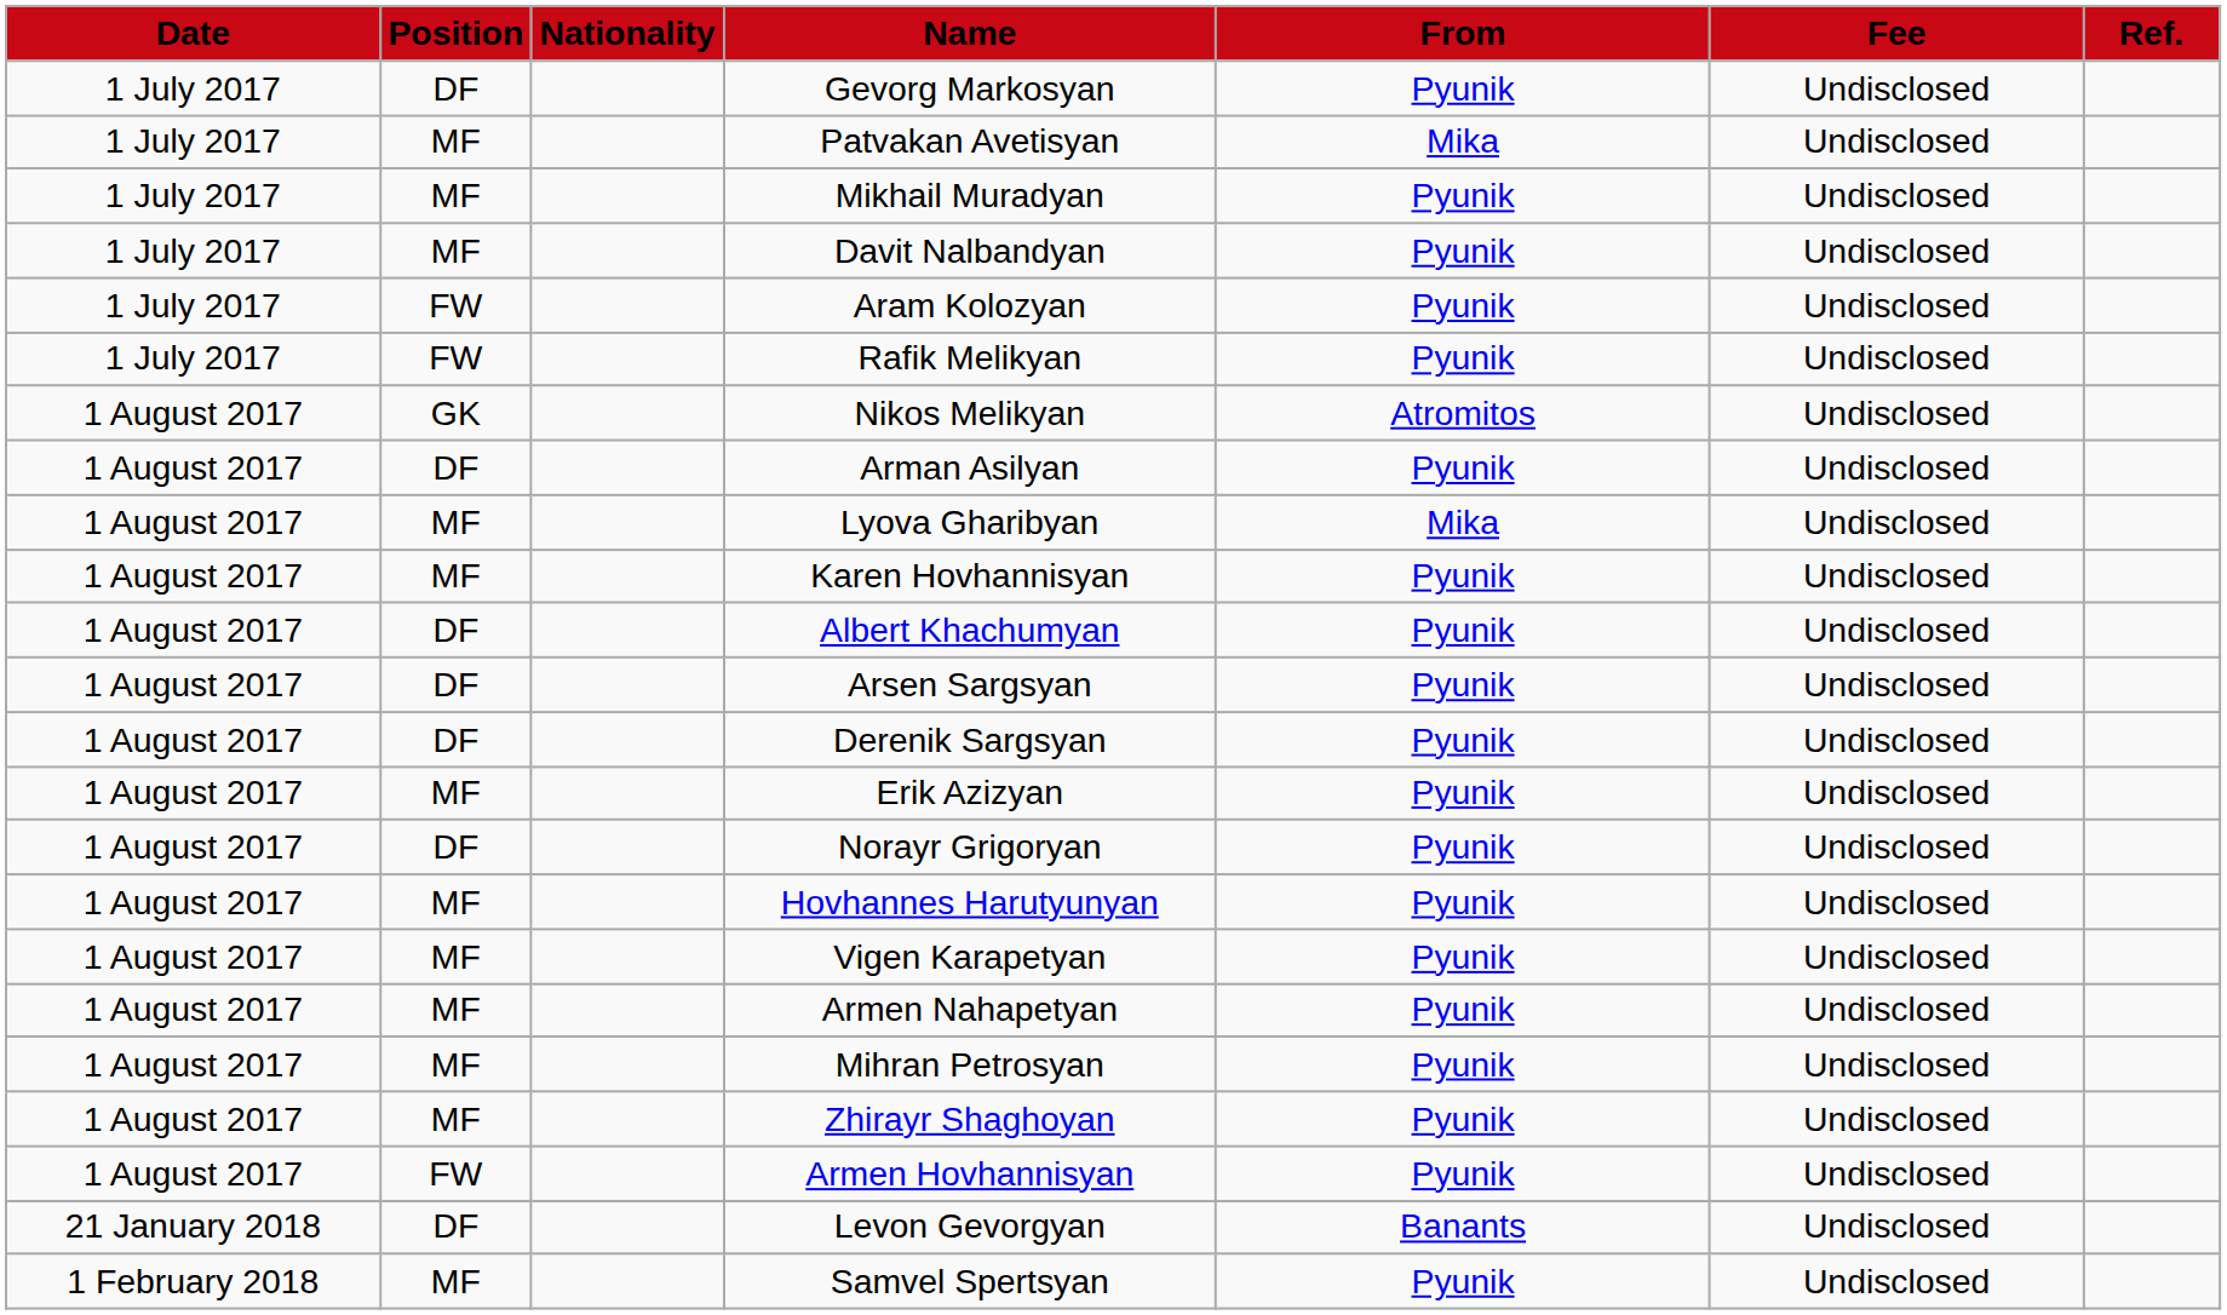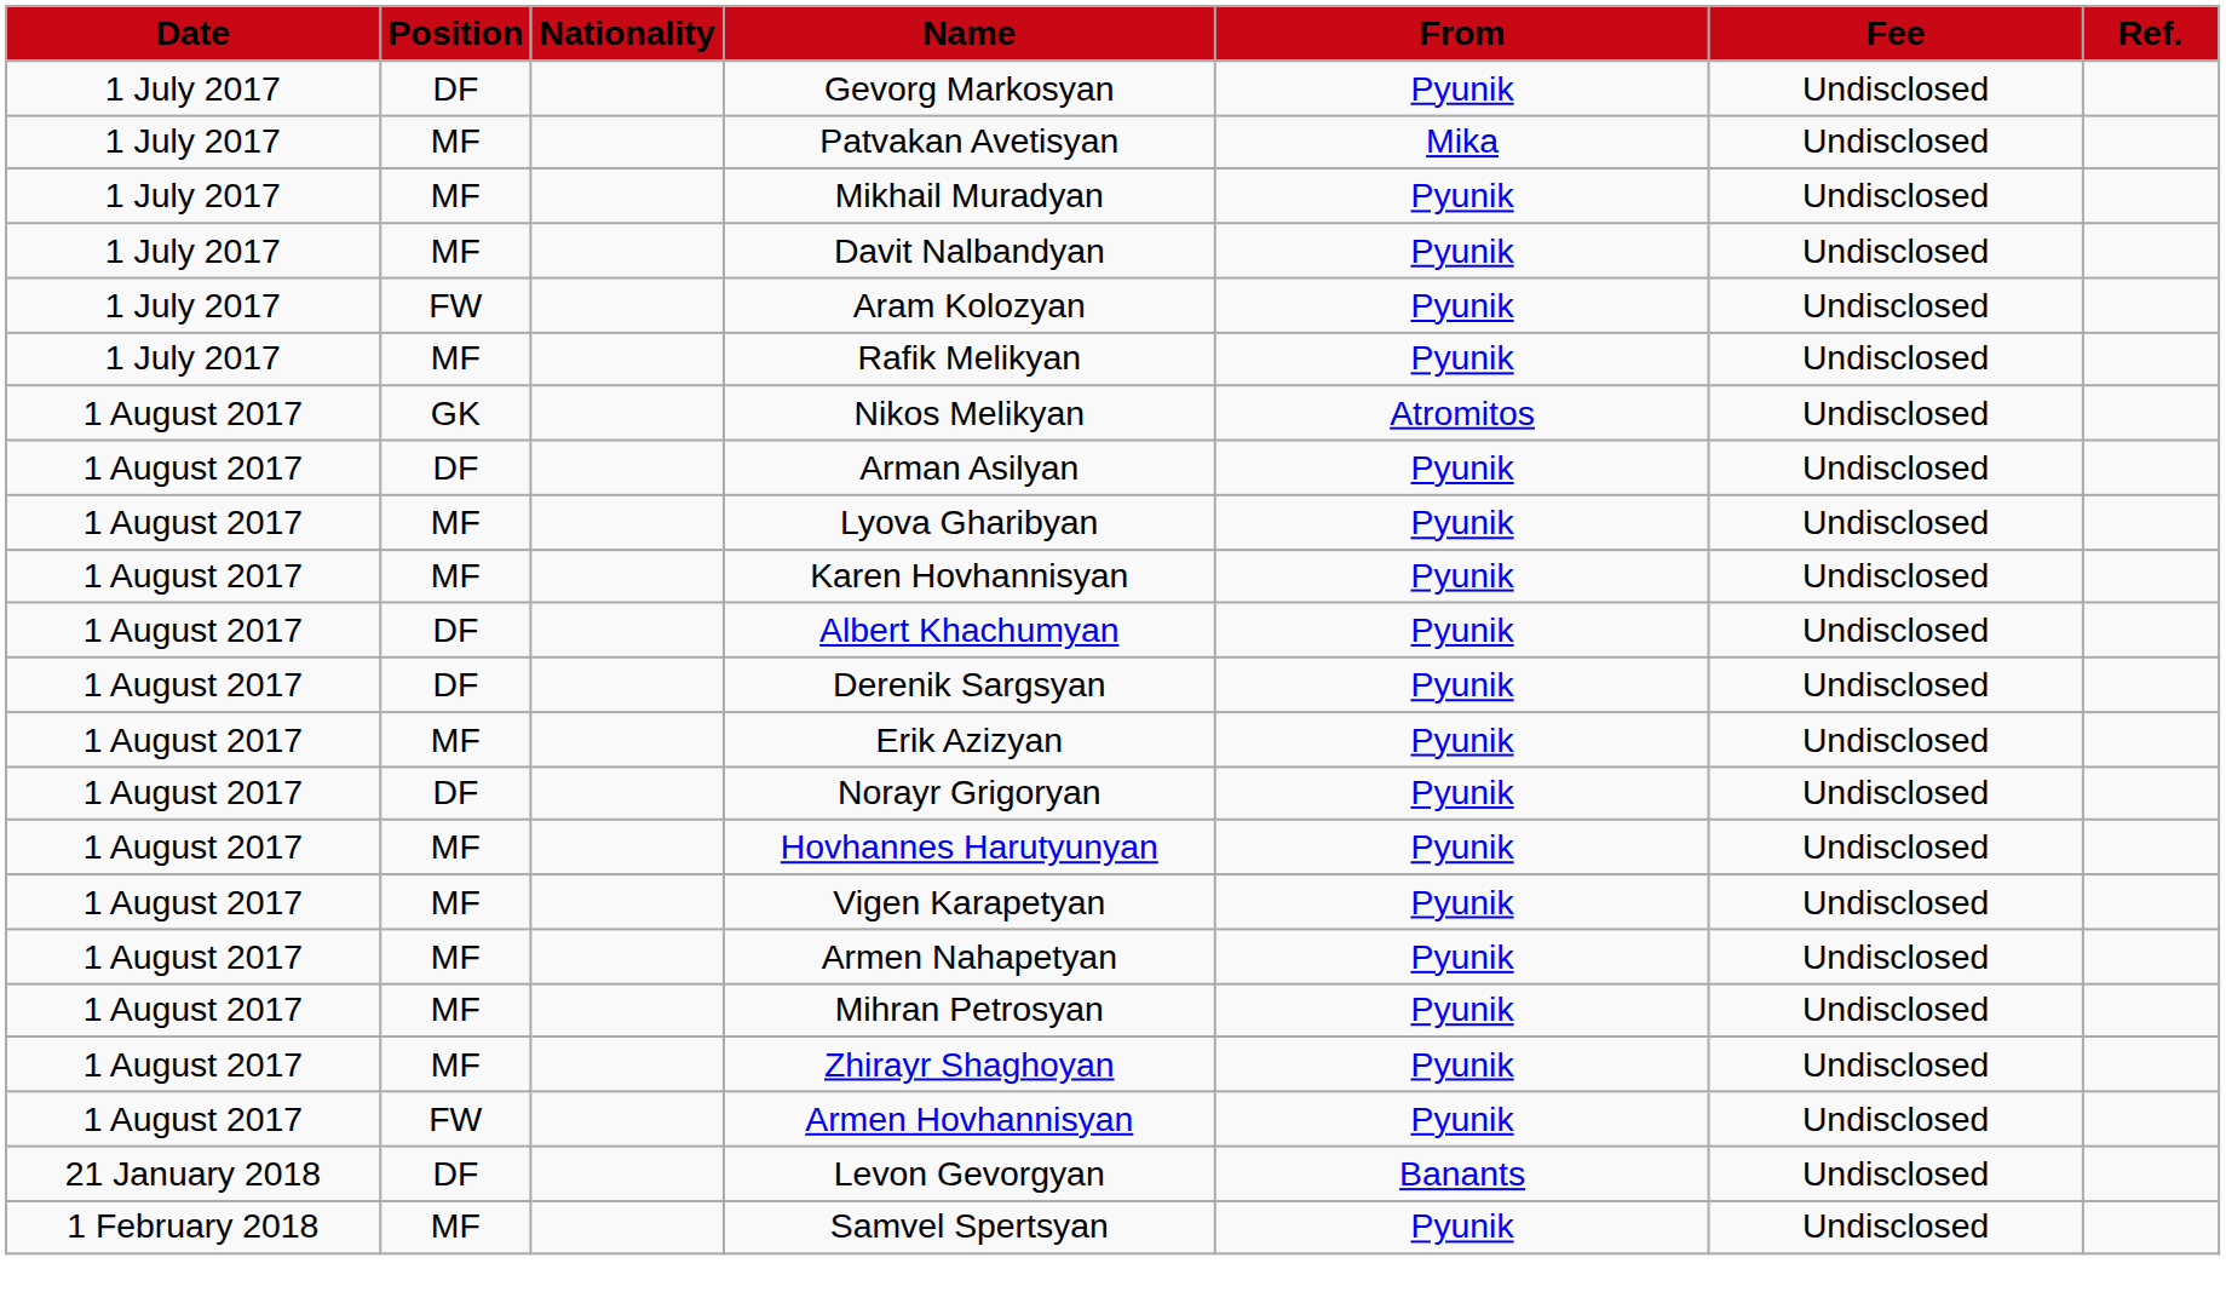 <table class="wikitable"  style="text-align:center; font-size:90%; ">
 <tr>
 <th style="background:#C80815; color:black; width:150px;">Date</th>
 <th style="background:#C80815; color:black; width:50px;">Position</th>
 <th style="background:#C80815; color:black; width:50px;">Nationality</th>
 <th style="background:#C80815; color:black; width:200px;">Name</th>
 <th style="background:#C80815; color:black; width:200px;">From</th>
 <th style="background:#C80815; color:black; width:150px;">Fee</th>
 <th style="background:#C80815; color:black; width:50px;">Ref.</th>
 </tr>
 <tr>
 <td>1 July 2017</td>
 <td>DF</td>
 <td></td>
 <td>Gevorg Markosyan</td>
 <td><a href='#'>Pyunik</a></td>
 <td>Undisclosed</td>
 <td></td>
 </tr>
 <tr>
 <td>1 July 2017</td>
 <td>MF</td>
 <td></td>
 <td>Patvakan Avetisyan</td>
 <td><a href='#'>Mika</a></td>
 <td>Undisclosed</td>
 <td></td>
 </tr>
 <tr>
 <td>1 July 2017</td>
 <td>MF</td>
 <td></td>
 <td>Mikhail Muradyan</td>
 <td><a href='#'>Pyunik</a></td>
 <td>Undisclosed</td>
 <td></td>
 </tr>
 <tr>
 <td>1 July 2017</td>
 <td>MF</td>
 <td></td>
 <td>Davit Nalbandyan</td>
 <td><a href='#'>Pyunik</a></td>
 <td>Undisclosed</td>
 <td></td>
 </tr>
 <tr>
 <td>1 July 2017</td>
 <td>FW</td>
 <td></td>
 <td>Aram Kolozyan</td>
 <td><a href='#'>Pyunik</a></td>
 <td>Undisclosed</td>
 <td></td>
 </tr>
 <tr>
 <td>1 July 2017</td>
-<td>FW</td>
+<td>MF</td>
 <td></td>
 <td>Rafik Melikyan</td>
 <td><a href='#'>Pyunik</a></td>
 <td>Undisclosed</td>
 <td></td>
 </tr>
 <tr>
 <td>1 August 2017</td>
 <td>GK</td>
 <td></td>
 <td>Nikos Melikyan</td>
 <td><a href='#'>Atromitos</a></td>
 <td>Undisclosed</td>
 <td></td>
 </tr>
 <tr>
 <td>1 August 2017</td>
 <td>DF</td>
 <td></td>
 <td>Arman Asilyan</td>
 <td><a href='#'>Pyunik</a></td>
 <td>Undisclosed</td>
 <td></td>
 </tr>
 <tr>
 <td>1 August 2017</td>
 <td>MF</td>
 <td></td>
 <td>Lyova Gharibyan</td>
-<td><a href='#'>Mika</a></td>
+<td><a href='#'>Pyunik</a></td>
 <td>Undisclosed</td>
 <td></td>
 </tr>
 <tr>
 <td>1 August 2017</td>
 <td>MF</td>
 <td></td>
 <td>Karen Hovhannisyan</td>
 <td><a href='#'>Pyunik</a></td>
 <td>Undisclosed</td>
 <td></td>
 </tr>
 <tr>
 <td>1 August 2017</td>
 <td>DF</td>
 <td></td>
 <td><a href='#'>Albert Khachumyan</a></td>
-<td><a href='#'>Pyunik</a></td>
-<td>Undisclosed</td>
-<td></td>
-</tr>
-<tr>
-<td>1 August 2017</td>
-<td>DF</td>
-<td></td>
-<td>Arsen Sargsyan</td>
 <td><a href='#'>Pyunik</a></td>
 <td>Undisclosed</td>
 <td></td>
 </tr>
 <tr>
 <td>1 August 2017</td>
 <td>DF</td>
 <td></td>
 <td>Derenik Sargsyan</td>
 <td><a href='#'>Pyunik</a></td>
 <td>Undisclosed</td>
 <td></td>
 </tr>
 <tr>
 <td>1 August 2017</td>
 <td>MF</td>
 <td></td>
 <td>Erik Azizyan</td>
 <td><a href='#'>Pyunik</a></td>
 <td>Undisclosed</td>
 <td></td>
 </tr>
 <tr>
 <td>1 August 2017</td>
 <td>DF</td>
 <td></td>
 <td>Norayr Grigoryan</td>
 <td><a href='#'>Pyunik</a></td>
 <td>Undisclosed</td>
 <td></td>
 </tr>
 <tr>
 <td>1 August 2017</td>
 <td>MF</td>
 <td></td>
 <td><a href='#'>Hovhannes Harutyunyan</a></td>
 <td><a href='#'>Pyunik</a></td>
 <td>Undisclosed</td>
 <td></td>
 </tr>
 <tr>
 <td>1 August 2017</td>
 <td>MF</td>
 <td></td>
 <td>Vigen Karapetyan</td>
 <td><a href='#'>Pyunik</a></td>
 <td>Undisclosed</td>
 <td></td>
 </tr>
 <tr>
 <td>1 August 2017</td>
 <td>MF</td>
 <td></td>
 <td>Armen Nahapetyan</td>
 <td><a href='#'>Pyunik</a></td>
 <td>Undisclosed</td>
 <td></td>
 </tr>
 <tr>
 <td>1 August 2017</td>
 <td>MF</td>
 <td></td>
 <td>Mihran Petrosyan</td>
 <td><a href='#'>Pyunik</a></td>
 <td>Undisclosed</td>
 <td></td>
 </tr>
 <tr>
 <td>1 August 2017</td>
 <td>MF</td>
 <td></td>
 <td><a href='#'>Zhirayr Shaghoyan</a></td>
 <td><a href='#'>Pyunik</a></td>
 <td>Undisclosed</td>
 <td></td>
 </tr>
 <tr>
 <td>1 August 2017</td>
 <td>FW</td>
 <td></td>
 <td><a href='#'>Armen Hovhannisyan</a></td>
 <td><a href='#'>Pyunik</a></td>
 <td>Undisclosed</td>
 <td></td>
 </tr>
 <tr>
 <td>21 January 2018</td>
 <td>DF</td>
 <td></td>
 <td>Levon Gevorgyan</td>
 <td><a href='#'>Banants</a></td>
 <td>Undisclosed</td>
 <td></td>
 </tr>
 <tr>
 <td>1 February 2018</td>
 <td>MF</td>
 <td></td>
 <td>Samvel Spertsyan</td>
 <td><a href='#'>Pyunik</a></td>
 <td>Undisclosed</td>
 <td></td>
 </tr>
 </table>
